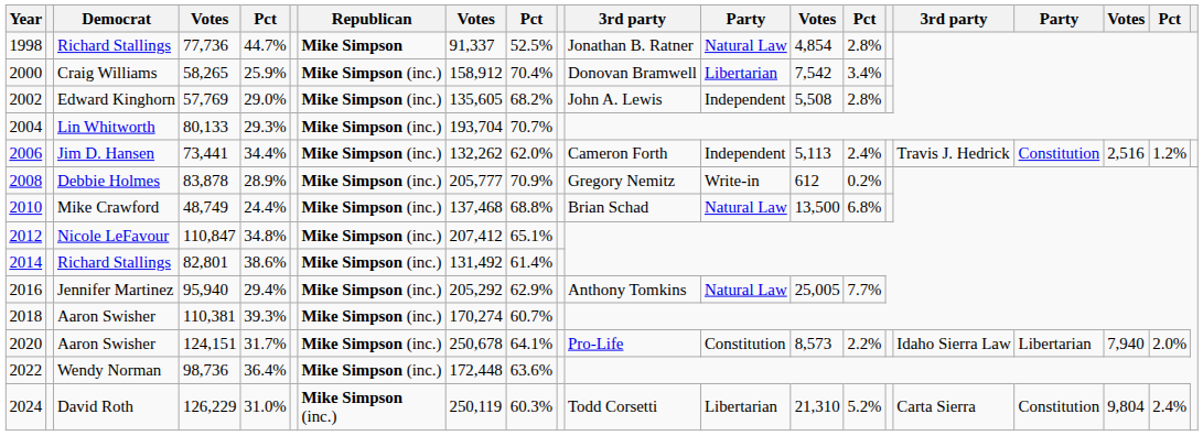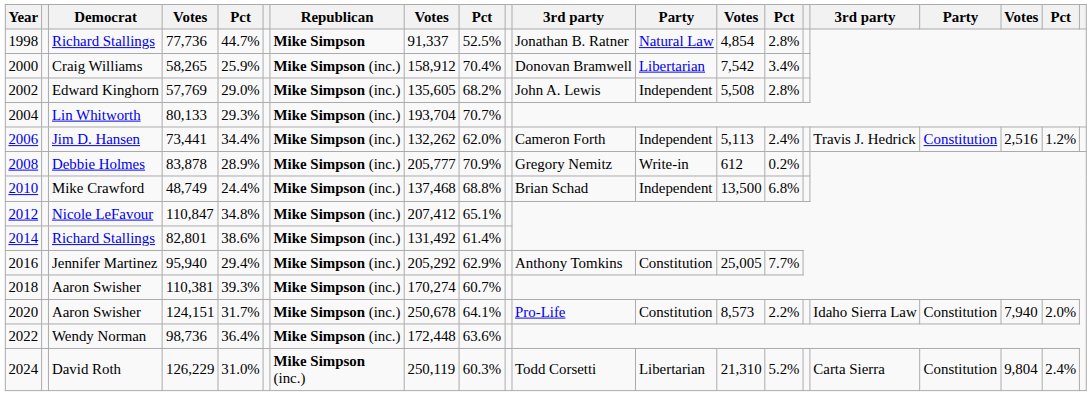 <table class="wikitable" style="margin:0.5em ; font-size:95%">
 <tr>
 <th>Year</th>
 <th></th>
 <th>Democrat</th>
 <th>Votes</th>
 <th>Pct</th>
 <th></th>
 <th>Republican</th>
 <th>Votes</th>
 <th>Pct</th>
 <th></th>
 <th>3rd party</th>
 <th>Party</th>
 <th>Votes</th>
 <th>Pct</th>
 <th></th>
 <th>3rd party</th>
 <th>Party</th>
 <th>Votes</th>
 <th>Pct</th>
 <th></th>
 </tr>
 <tr>
 <td>1998</td>
 <td></td>
 <td><a href='#'>Richard Stallings</a></td>
 <td>77,736</td>
 <td>44.7%</td>
 <td></td>
 <td><strong>Mike Simpson</strong></td>
 <td>91,337</td>
 <td>52.5%</td>
 <td></td>
 <td>Jonathan B. Ratner</td>
 <td><a href='#'>Natural Law</a></td>
 <td>4,854</td>
 <td>2.8%</td>
 <td></td>
 </tr>
 <tr>
 <td>2000</td>
 <td></td>
 <td>Craig Williams</td>
 <td>58,265</td>
 <td>25.9%</td>
 <td></td>
 <td><strong>Mike Simpson</strong> (inc.)</td>
 <td>158,912</td>
 <td>70.4%</td>
 <td></td>
 <td>Donovan Bramwell</td>
 <td><a href='#'>Libertarian</a></td>
 <td>7,542</td>
 <td>3.4%</td>
 <td></td>
 </tr>
 <tr>
 <td>2002</td>
 <td></td>
 <td>Edward Kinghorn</td>
 <td>57,769</td>
 <td>29.0%</td>
 <td></td>
 <td><strong>Mike Simpson</strong> (inc.)</td>
 <td>135,605</td>
 <td>68.2%</td>
 <td></td>
 <td>John A. Lewis</td>
 <td>Independent</td>
 <td>5,508</td>
 <td>2.8%</td>
 <td></td>
 </tr>
 <tr>
 <td>2004</td>
 <td></td>
 <td><a href='#'>Lin Whitworth</a></td>
 <td>80,133</td>
 <td>29.3%</td>
 <td></td>
 <td><strong>Mike Simpson</strong> (inc.)</td>
 <td>193,704</td>
 <td>70.7%</td>
 <td></td>
 </tr>
 <tr>
 <td><a href='#'>2006</a></td>
 <td></td>
 <td><a href='#'>Jim D. Hansen</a></td>
 <td>73,441</td>
 <td>34.4%</td>
 <td></td>
 <td><strong>Mike Simpson</strong> (inc.)</td>
 <td>132,262</td>
 <td>62.0%</td>
 <td></td>
 <td>Cameron Forth</td>
 <td>Independent</td>
 <td>5,113</td>
 <td>2.4%</td>
 <td></td>
 <td>Travis J. Hedrick</td>
 <td><a href='#'>Constitution</a></td>
 <td>2,516</td>
 <td>1.2%</td>
 <td></td>
 </tr>
 <tr>
 <td><a href='#'>2008</a></td>
 <td></td>
 <td><a href='#'>Debbie Holmes</a></td>
 <td>83,878</td>
 <td>28.9%</td>
 <td></td>
 <td><strong>Mike Simpson</strong> (inc.)</td>
 <td>205,777</td>
 <td>70.9%</td>
 <td></td>
 <td>Gregory Nemitz</td>
 <td>Write-in</td>
 <td>612</td>
 <td>0.2%</td>
 <td></td>
 </tr>
 <tr>
 <td><a href='#'>2010</a></td>
 <td></td>
 <td>Mike Crawford</td>
 <td>48,749</td>
 <td>24.4%</td>
 <td></td>
 <td><strong>Mike Simpson</strong> (inc.)</td>
 <td>137,468</td>
 <td>68.8%</td>
 <td></td>
 <td>Brian Schad</td>
-<td><a href='#'>Natural Law</a></td>
+<td>Independent</td>
 <td>13,500</td>
 <td>6.8%</td>
 <td></td>
 </tr>
 <tr>
 <td><a href='#'>2012</a></td>
 <td></td>
 <td><a href='#'>Nicole LeFavour</a></td>
 <td>110,847</td>
 <td>34.8%</td>
 <td></td>
 <td><strong>Mike Simpson</strong> (inc.)</td>
 <td>207,412</td>
 <td>65.1%</td>
 <td></td>
 </tr>
 <tr>
 <td><a href='#'>2014</a></td>
 <td></td>
 <td><a href='#'>Richard Stallings</a></td>
 <td>82,801</td>
 <td>38.6%</td>
 <td></td>
 <td><strong>Mike Simpson</strong> (inc.)</td>
 <td>131,492</td>
 <td>61.4%</td>
 <td></td>
 </tr>
 <tr>
 <td>2016</td>
 <td></td>
 <td>Jennifer Martinez</td>
 <td>95,940</td>
 <td>29.4%</td>
 <td></td>
 <td><strong>Mike Simpson</strong> (inc.)</td>
 <td>205,292</td>
 <td>62.9%</td>
 <td></td>
 <td>Anthony Tomkins</td>
-<td><a href='#'>Natural Law</a></td>
+<td>Constitution</td>
 <td>25,005</td>
 <td>7.7%</td>
 </tr>
 <tr>
 <td>2018</td>
 <td></td>
 <td>Aaron Swisher</td>
 <td>110,381</td>
 <td>39.3%</td>
 <td></td>
 <td><strong>Mike Simpson</strong> (inc.)</td>
 <td>170,274</td>
 <td>60.7%</td>
 <td></td>
 </tr>
 <tr>
 <td>2020</td>
 <td></td>
 <td>Aaron Swisher</td>
 <td>124,151</td>
 <td>31.7%</td>
 <td></td>
 <td><strong>Mike Simpson</strong> (inc.)</td>
 <td>250,678</td>
 <td>64.1%</td>
 <td></td>
 <td><a href='#'>Pro-Life</a></td>
 <td>Constitution</td>
 <td>8,573</td>
 <td>2.2%</td>
 <td></td>
 <td>Idaho Sierra Law</td>
-<td>Libertarian</td>
+<td>Constitution</td>
 <td>7,940</td>
 <td>2.0%</td>
 </tr>
 <tr>
 <td>2022</td>
 <td></td>
 <td>Wendy Norman</td>
 <td>98,736</td>
 <td>36.4%</td>
 <td></td>
 <td><strong>Mike Simpson</strong> (inc.)</td>
 <td>172,448</td>
 <td>63.6%</td>
 <td></td>
 </tr>
 <tr>
 <td>2024</td>
 <td></td>
 <td>David Roth</td>
 <td>126,229</td>
 <td>31.0%</td>
 <td></td>
 <td><strong>Mike Simpson</strong><br>(inc.)</td>
 <td>250,119</td>
 <td>60.3%</td>
 <td></td>
 <td>Todd Corsetti</td>
 <td>Libertarian</td>
 <td>21,310</td>
 <td>5.2%</td>
 <td></td>
 <td>Carta Sierra</td>
 <td>Constitution</td>
 <td>9,804</td>
 <td>2.4%</td>
 </tr>
 </table>
